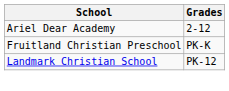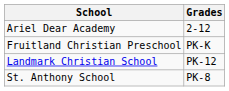 <table class="wikitable">
 <tr>
 <th>School</th>
 <th>Grades</th>
 </tr>
 <tr>
 <td>Ariel Dear Academy</td>
 <td>2-12</td>
 </tr>
 <tr>
 <td>Fruitland Christian Preschool</td>
 <td>PK-K</td>
 </tr>
 <tr>
 <td><a href='#'>Landmark Christian School</a></td>
 <td>PK-12</td>
 </tr>
+<tr>
+<td>St. Anthony School</td>
+<td>PK-8</td>
+</tr>
 </table>
